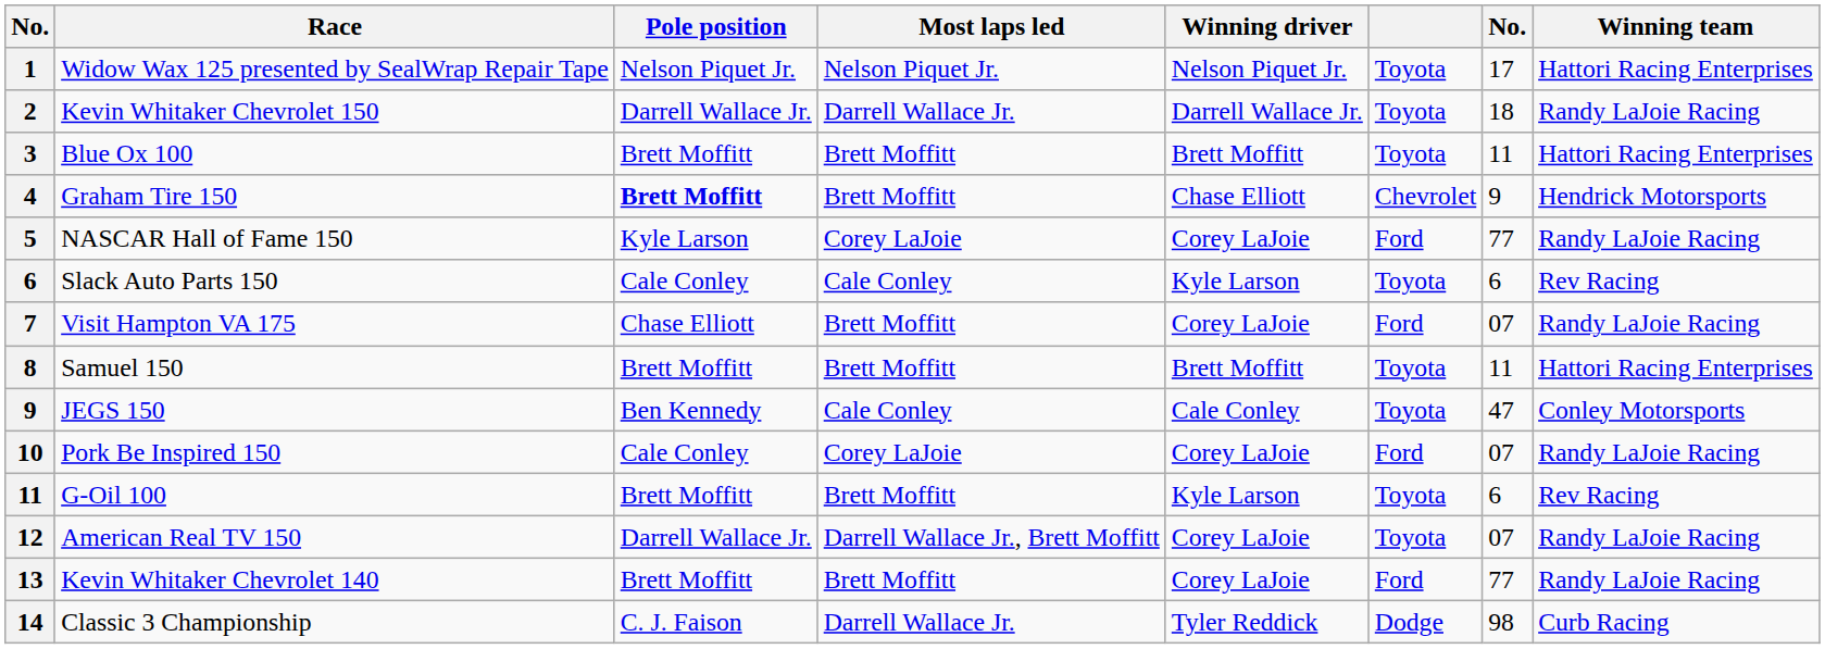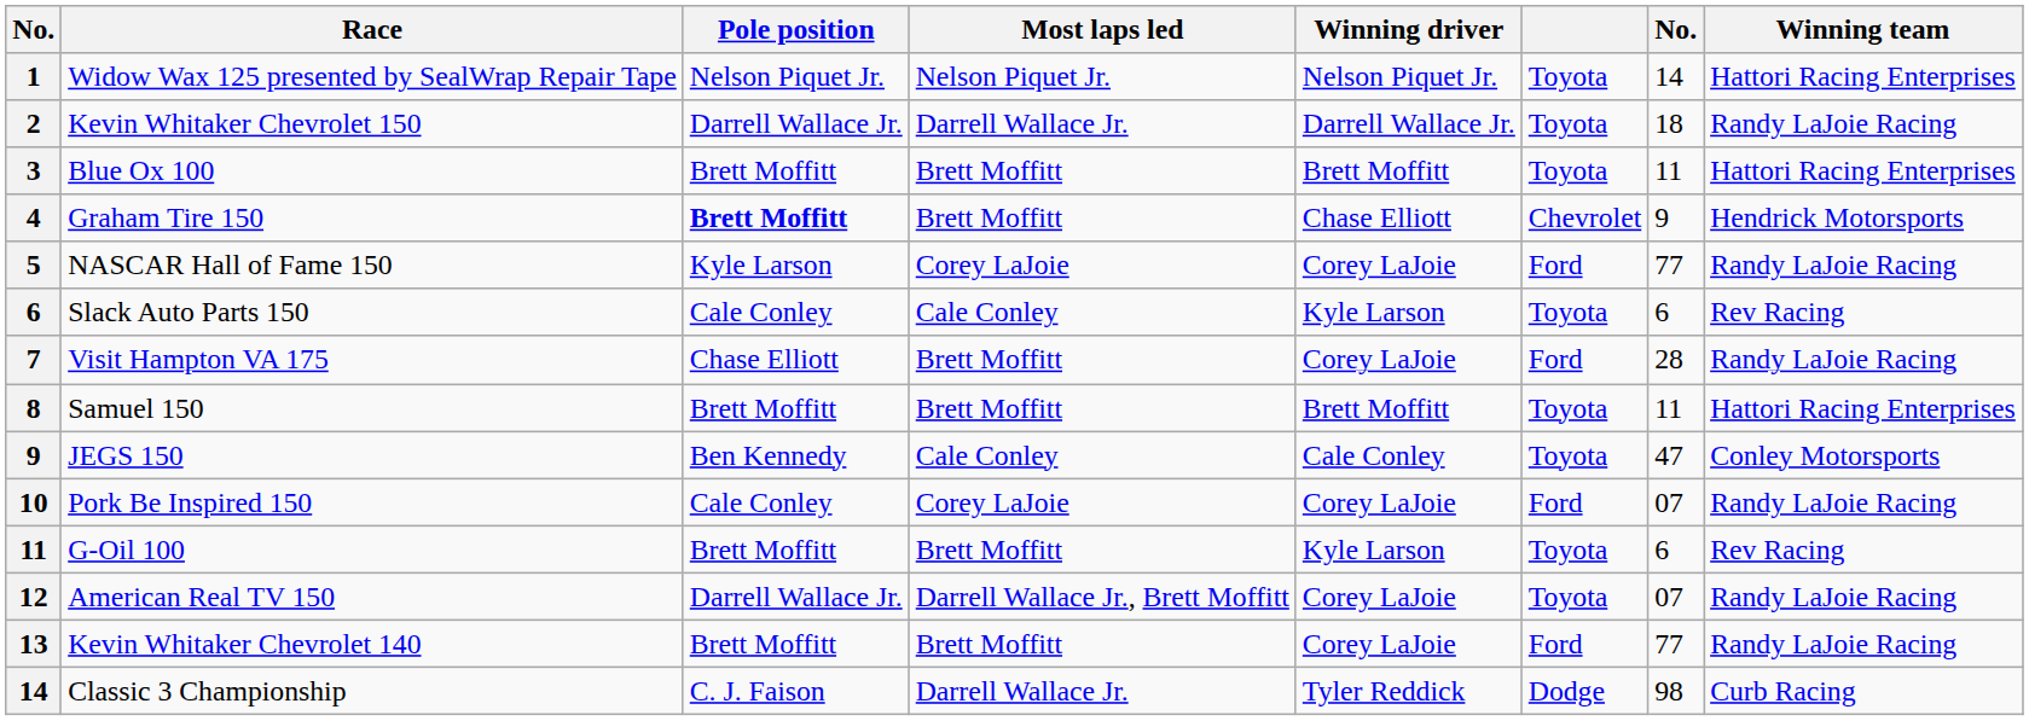 <table class="wikitable" style="font-size:95%">
 <tr>
 <th>No.</th>
 <th>Race</th>
 <th><a href='#'>Pole position</a></th>
 <th>Most laps led</th>
 <th>Winning driver</th>
 <th></th>
 <th>No.</th>
 <th>Winning team</th>
 </tr>
 <tr>
 <th>1</th>
 <td><a href='#'>Widow Wax 125 presented by SealWrap Repair Tape</a></td>
 <td><a href='#'>Nelson Piquet Jr.</a></td>
 <td><a href='#'>Nelson Piquet Jr.</a></td>
 <td><a href='#'>Nelson Piquet Jr.</a></td>
 <td><a href='#'>Toyota</a></td>
-<td>17</td>
+<td>14</td>
 <td><a href='#'>Hattori Racing Enterprises</a></td>
 </tr>
 <tr>
 <th>2</th>
 <td><a href='#'>Kevin Whitaker Chevrolet 150</a></td>
 <td><a href='#'>Darrell Wallace Jr.</a></td>
 <td><a href='#'>Darrell Wallace Jr.</a></td>
 <td><a href='#'>Darrell Wallace Jr.</a></td>
 <td><a href='#'>Toyota</a></td>
 <td>18</td>
 <td><a href='#'>Randy LaJoie Racing</a></td>
 </tr>
 <tr>
 <th>3</th>
 <td><a href='#'>Blue Ox 100</a></td>
 <td><a href='#'>Brett Moffitt</a></td>
 <td><a href='#'>Brett Moffitt</a></td>
 <td><a href='#'>Brett Moffitt</a></td>
 <td><a href='#'>Toyota</a></td>
 <td>11</td>
 <td><a href='#'>Hattori Racing Enterprises</a></td>
 </tr>
 <tr>
 <th>4</th>
 <td><a href='#'>Graham Tire 150</a></td>
 <td><strong><a href='#'>Brett Moffitt</a></strong></td>
 <td><a href='#'>Brett Moffitt</a></td>
 <td><a href='#'>Chase Elliott</a></td>
 <td><a href='#'>Chevrolet</a></td>
 <td>9</td>
 <td><a href='#'>Hendrick Motorsports</a></td>
 </tr>
 <tr>
 <th>5</th>
 <td>NASCAR Hall of Fame 150</td>
 <td><a href='#'>Kyle Larson</a></td>
 <td><a href='#'>Corey LaJoie</a></td>
 <td><a href='#'>Corey LaJoie</a></td>
 <td><a href='#'>Ford</a></td>
 <td>77</td>
 <td><a href='#'>Randy LaJoie Racing</a></td>
 </tr>
 <tr>
 <th>6</th>
 <td>Slack Auto Parts 150</td>
 <td><a href='#'>Cale Conley</a></td>
 <td><a href='#'>Cale Conley</a></td>
 <td><a href='#'>Kyle Larson</a></td>
 <td><a href='#'>Toyota</a></td>
 <td>6</td>
 <td><a href='#'>Rev Racing</a></td>
 </tr>
 <tr>
 <th>7</th>
 <td><a href='#'>Visit Hampton VA 175</a></td>
 <td><a href='#'>Chase Elliott</a></td>
 <td><a href='#'>Brett Moffitt</a></td>
 <td><a href='#'>Corey LaJoie</a></td>
 <td><a href='#'>Ford</a></td>
-<td>07</td>
+<td>28</td>
 <td><a href='#'>Randy LaJoie Racing</a></td>
 </tr>
 <tr>
 <th>8</th>
 <td>Samuel 150</td>
 <td><a href='#'>Brett Moffitt</a></td>
 <td><a href='#'>Brett Moffitt</a></td>
 <td><a href='#'>Brett Moffitt</a></td>
 <td><a href='#'>Toyota</a></td>
 <td>11</td>
 <td><a href='#'>Hattori Racing Enterprises</a></td>
 </tr>
 <tr>
 <th>9</th>
 <td><a href='#'>JEGS 150</a></td>
 <td><a href='#'>Ben Kennedy</a></td>
 <td><a href='#'>Cale Conley</a></td>
 <td><a href='#'>Cale Conley</a></td>
 <td><a href='#'>Toyota</a></td>
 <td>47</td>
 <td><a href='#'>Conley Motorsports</a></td>
 </tr>
 <tr>
 <th>10</th>
 <td><a href='#'>Pork Be Inspired 150</a></td>
 <td><a href='#'>Cale Conley</a></td>
 <td><a href='#'>Corey LaJoie</a></td>
 <td><a href='#'>Corey LaJoie</a></td>
 <td><a href='#'>Ford</a></td>
 <td>07</td>
 <td><a href='#'>Randy LaJoie Racing</a></td>
 </tr>
 <tr>
 <th>11</th>
 <td><a href='#'>G-Oil 100</a></td>
 <td><a href='#'>Brett Moffitt</a></td>
 <td><a href='#'>Brett Moffitt</a></td>
 <td><a href='#'>Kyle Larson</a></td>
 <td><a href='#'>Toyota</a></td>
 <td>6</td>
 <td><a href='#'>Rev Racing</a></td>
 </tr>
 <tr>
 <th>12</th>
 <td><a href='#'>American Real TV 150</a></td>
 <td><a href='#'>Darrell Wallace Jr.</a></td>
 <td><a href='#'>Darrell Wallace Jr.</a>, <a href='#'>Brett Moffitt</a></td>
 <td><a href='#'>Corey LaJoie</a></td>
 <td><a href='#'>Toyota</a></td>
 <td>07</td>
 <td><a href='#'>Randy LaJoie Racing</a></td>
 </tr>
 <tr>
 <th>13</th>
 <td><a href='#'>Kevin Whitaker Chevrolet 140</a></td>
 <td><a href='#'>Brett Moffitt</a></td>
 <td><a href='#'>Brett Moffitt</a></td>
 <td><a href='#'>Corey LaJoie</a></td>
 <td><a href='#'>Ford</a></td>
 <td>77</td>
 <td><a href='#'>Randy LaJoie Racing</a></td>
 </tr>
 <tr>
 <th>14</th>
 <td>Classic 3 Championship</td>
 <td><a href='#'>C. J. Faison</a></td>
 <td><a href='#'>Darrell Wallace Jr.</a></td>
 <td><a href='#'>Tyler Reddick</a></td>
 <td><a href='#'>Dodge</a></td>
 <td>98</td>
 <td><a href='#'>Curb Racing</a></td>
 </tr>
 </table>
